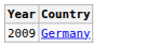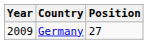 <table class="wikitable">
 <tr>
 <th>Year</th>
 <th>Country</th>
+<th>Position</th>
 </tr>
 <tr>
 <td>2009</td>
 <td><a href='#'>Germany</a></td>
+<td>27</td>
 </tr>
 </table>
